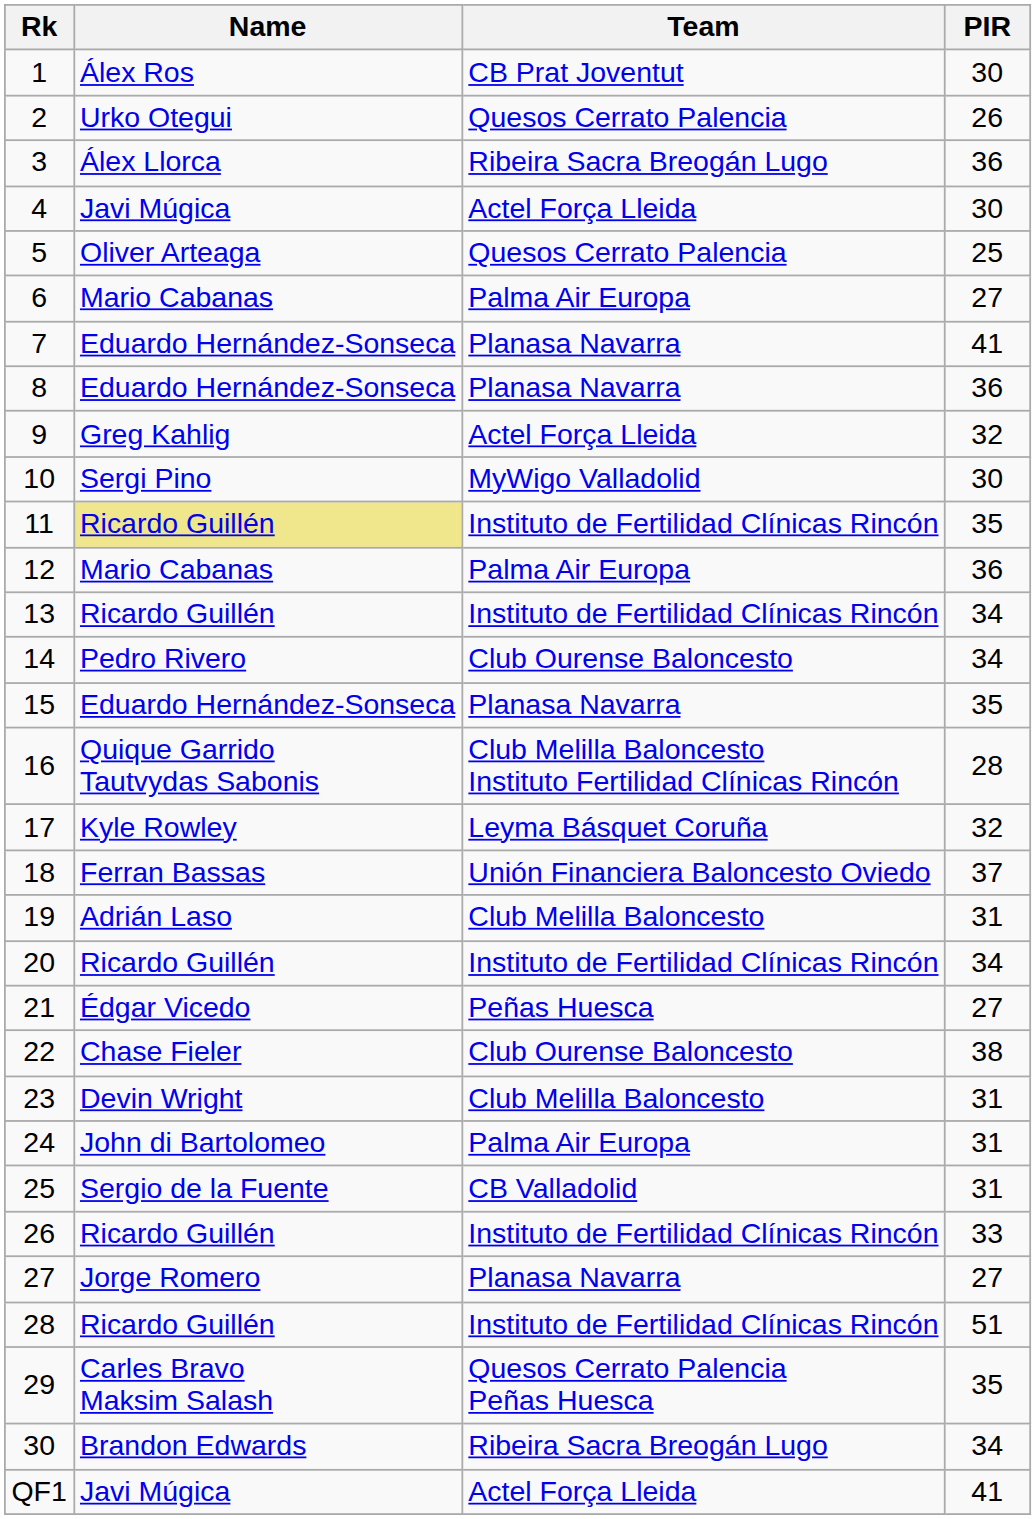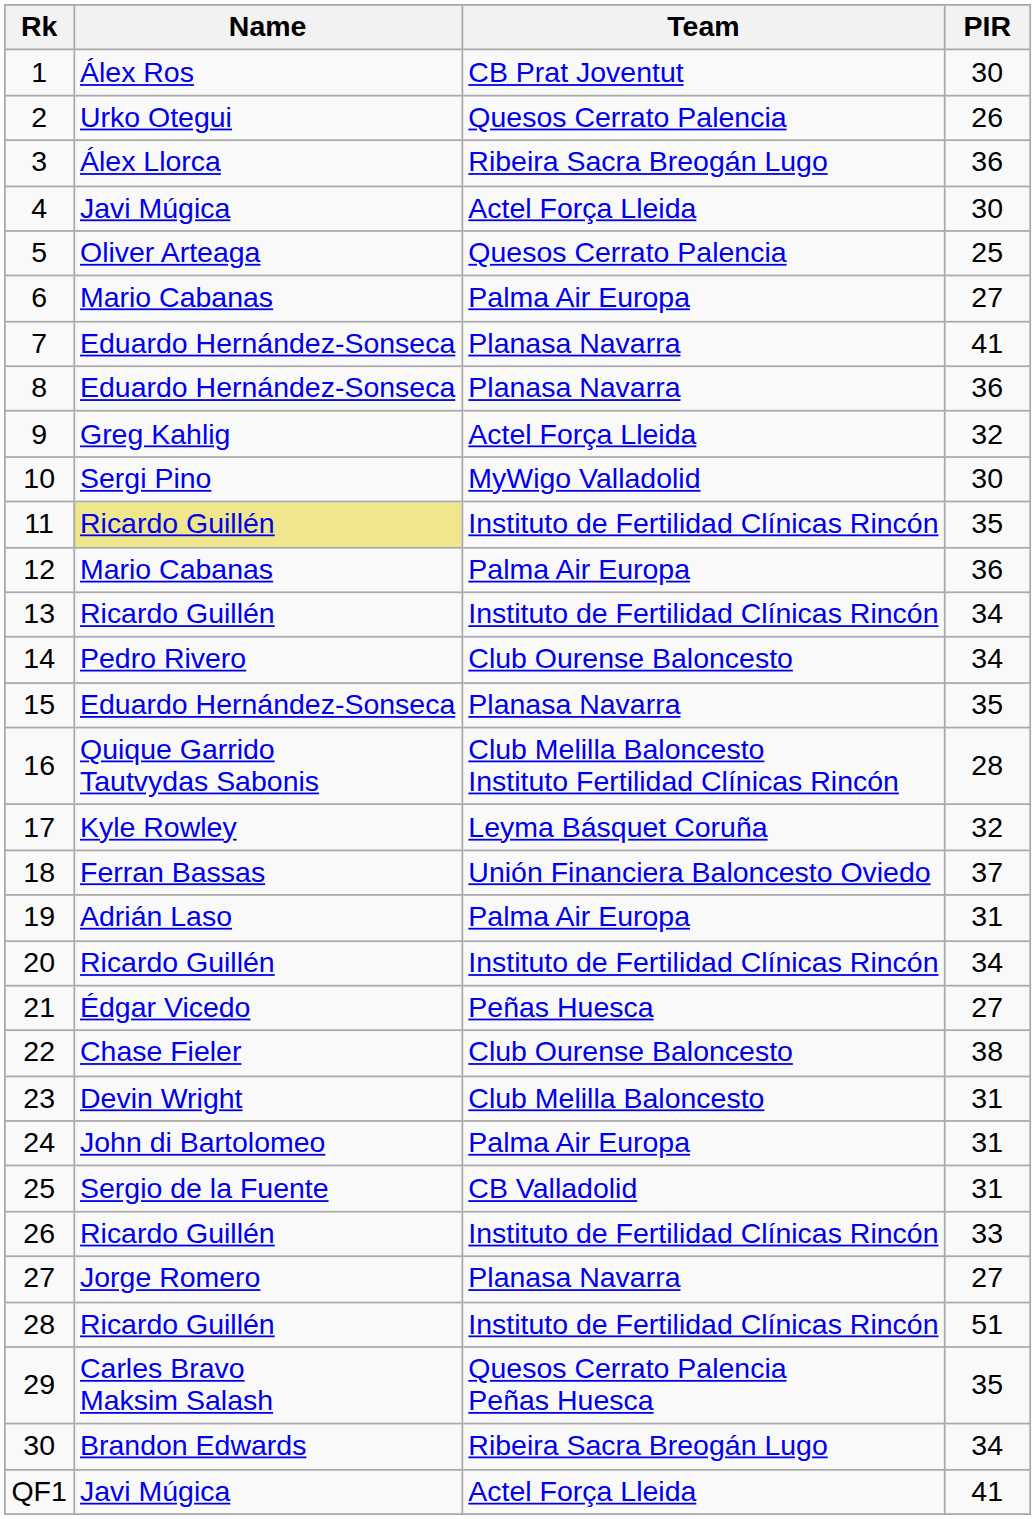 <table class="wikitable" style="text-align: center;">
 <tr>
 <th>Rk</th>
 <th>Name</th>
 <th>Team</th>
 <th width=40>PIR</th>
 </tr>
 <tr>
 <td>1</td>
 <td align="left"> <a href='#'>Álex Ros</a></td>
 <td align="left"><a href='#'>CB Prat Joventut</a></td>
 <td>30</td>
 </tr>
 <tr>
 <td>2</td>
 <td align="left"> <a href='#'>Urko Otegui</a></td>
 <td align="left"><a href='#'>Quesos Cerrato Palencia</a></td>
 <td>26</td>
 </tr>
 <tr>
 <td>3</td>
 <td align="left"> <a href='#'>Álex Llorca</a></td>
 <td align="left"><a href='#'>Ribeira Sacra Breogán Lugo</a></td>
 <td>36</td>
 </tr>
 <tr>
 <td>4</td>
 <td align="left"> <a href='#'>Javi Múgica</a></td>
 <td align="left"><a href='#'>Actel Força Lleida</a></td>
 <td>30</td>
 </tr>
 <tr>
 <td>5</td>
 <td align="left"> <a href='#'>Oliver Arteaga</a></td>
 <td align="left"><a href='#'>Quesos Cerrato Palencia</a></td>
 <td>25</td>
 </tr>
 <tr>
 <td>6</td>
 <td align="left"> <a href='#'>Mario Cabanas</a></td>
 <td align="left"><a href='#'>Palma Air Europa</a></td>
 <td>27</td>
 </tr>
 <tr>
 <td>7</td>
 <td align="left"> <a href='#'>Eduardo Hernández-Sonseca</a></td>
 <td align="left"><a href='#'>Planasa Navarra</a></td>
 <td>41</td>
 </tr>
 <tr>
 <td>8</td>
 <td align="left"> <a href='#'>Eduardo Hernández-Sonseca</a></td>
 <td align="left"><a href='#'>Planasa Navarra</a></td>
 <td>36</td>
 </tr>
 <tr>
 <td>9</td>
 <td align="left"> <a href='#'>Greg Kahlig</a></td>
 <td align="left"><a href='#'>Actel Força Lleida</a></td>
 <td>32</td>
 </tr>
 <tr>
 <td>10</td>
 <td align="left"> <a href='#'>Sergi Pino</a></td>
 <td align="left"><a href='#'>MyWigo Valladolid</a></td>
 <td>30</td>
 </tr>
 <tr>
 <td>11</td>
 <td align="left" style="background: khaki;"> <a href='#'>Ricardo Guillén</a></td>
 <td align="left"><a href='#'>Instituto de Fertilidad Clínicas Rincón</a></td>
 <td>35</td>
 </tr>
 <tr>
 <td>12</td>
 <td align="left"> <a href='#'>Mario Cabanas</a></td>
 <td align="left"><a href='#'>Palma Air Europa</a></td>
 <td>36</td>
 </tr>
 <tr>
 <td>13</td>
 <td align="left"> <a href='#'>Ricardo Guillén</a></td>
 <td align="left"><a href='#'>Instituto de Fertilidad Clínicas Rincón</a></td>
 <td>34</td>
 </tr>
 <tr>
 <td>14</td>
 <td align="left"> <a href='#'>Pedro Rivero</a></td>
 <td align="left"><a href='#'>Club Ourense Baloncesto</a></td>
 <td>34</td>
 </tr>
 <tr F>
 <td>15</td>
 <td align="left"> <a href='#'>Eduardo Hernández-Sonseca</a></td>
 <td align="left"><a href='#'>Planasa Navarra</a></td>
 <td>35</td>
 </tr>
 <tr>
 <td>16</td>
 <td align="left"> <a href='#'>Quique Garrido</a><br> <a href='#'>Tautvydas Sabonis</a></td>
 <td align="left"><a href='#'>Club Melilla Baloncesto</a><br><a href='#'>Instituto Fertilidad Clínicas Rincón</a></td>
 <td>28</td>
 </tr>
 <tr>
 <td>17</td>
 <td align="left"> <a href='#'>Kyle Rowley</a></td>
 <td align="left"><a href='#'>Leyma Básquet Coruña</a></td>
 <td>32</td>
 </tr>
 <tr>
 <td>18</td>
 <td align="left"> <a href='#'>Ferran Bassas</a></td>
 <td align="left"><a href='#'>Unión Financiera Baloncesto Oviedo</a></td>
 <td>37</td>
 </tr>
 <tr>
 <td>19</td>
 <td align="left"> <a href='#'>Adrián Laso</a></td>
-<td align="left"><a href='#'>Club Melilla Baloncesto</a></td>
+<td align="left"><a href='#'>Palma Air Europa</a></td>
 <td>31</td>
 </tr>
 <tr>
 <td>20</td>
 <td align="left"> <a href='#'>Ricardo Guillén</a></td>
 <td align="left"><a href='#'>Instituto de Fertilidad Clínicas Rincón</a></td>
 <td>34</td>
 </tr>
 <tr>
 <td>21</td>
 <td align="left"> <a href='#'>Édgar Vicedo</a></td>
 <td align="left"><a href='#'>Peñas Huesca</a></td>
 <td>27</td>
 </tr>
 <tr>
 <td>22</td>
 <td align="left"> <a href='#'>Chase Fieler</a></td>
 <td align="left"><a href='#'>Club Ourense Baloncesto</a></td>
 <td>38</td>
 </tr>
 <tr>
 <td>23</td>
 <td align="left"> <a href='#'>Devin Wright</a></td>
 <td align="left"><a href='#'>Club Melilla Baloncesto</a></td>
 <td>31</td>
 </tr>
 <tr>
 <td>24</td>
 <td align="left"> <a href='#'>John di Bartolomeo</a></td>
 <td align="left"><a href='#'>Palma Air Europa</a></td>
 <td>31</td>
 </tr>
 <tr>
 <td>25</td>
 <td align="left"> <a href='#'>Sergio de la Fuente</a></td>
 <td align="left"><a href='#'>CB Valladolid</a></td>
 <td>31</td>
 </tr>
 <tr>
 <td>26</td>
 <td align="left"> <a href='#'>Ricardo Guillén</a></td>
 <td align="left"><a href='#'>Instituto de Fertilidad Clínicas Rincón</a></td>
 <td>33</td>
 </tr>
 <tr>
 <td>27</td>
 <td align="left"> <a href='#'>Jorge Romero</a></td>
 <td align="left"><a href='#'>Planasa Navarra</a></td>
 <td>27</td>
 </tr>
 <tr>
 <td>28</td>
 <td align="left"> <a href='#'>Ricardo Guillén</a></td>
 <td align="left"><a href='#'>Instituto de Fertilidad Clínicas Rincón</a></td>
 <td>51</td>
 </tr>
 <tr>
 <td>29</td>
 <td align="left"> <a href='#'>Carles Bravo</a><br> <a href='#'>Maksim Salash</a></td>
 <td align="left"><a href='#'>Quesos Cerrato Palencia</a><br><a href='#'>Peñas Huesca</a></td>
 <td>35</td>
 </tr>
 <tr>
 <td>30</td>
 <td align="left"> <a href='#'>Brandon Edwards</a></td>
 <td align="left"><a href='#'>Ribeira Sacra Breogán Lugo</a></td>
 <td>34</td>
 </tr>
 <tr>
 <td>QF1</td>
 <td align="left"> <a href='#'>Javi Múgica</a></td>
 <td align="left"><a href='#'>Actel Força Lleida</a></td>
 <td>41</td>
 </tr>
 <tr>
 </tr>
 </table>
